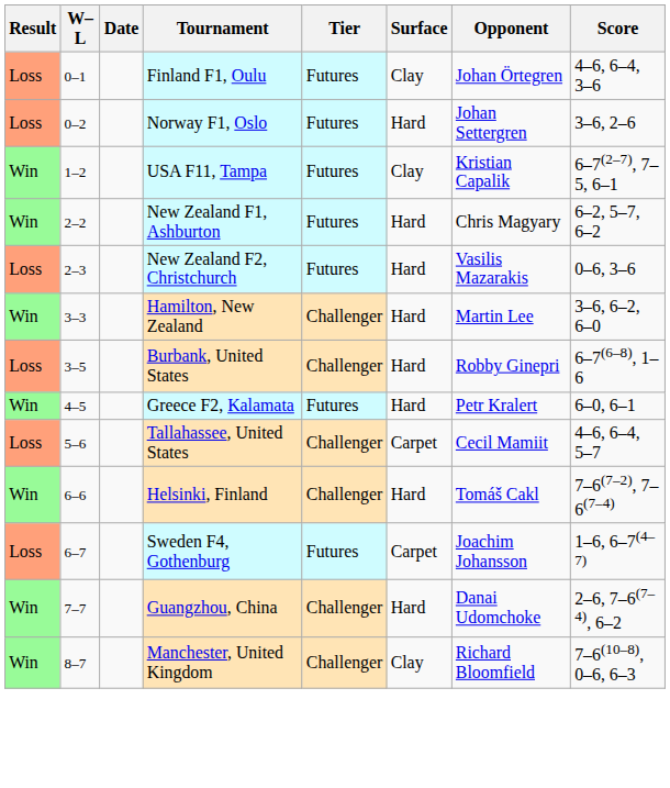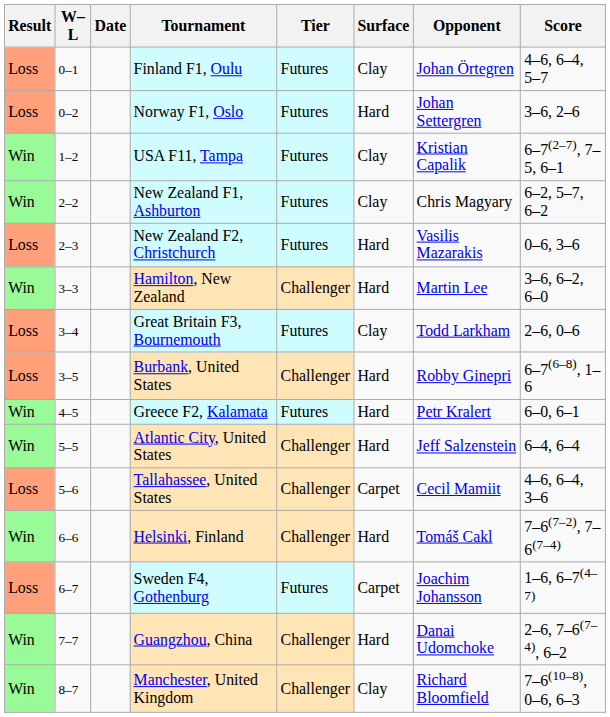 <table class="sortable wikitable">
 <tr>
 <th>Result</th>
 <th class="unsortable">W–L</th>
 <th>Date</th>
 <th>Tournament</th>
 <th>Tier</th>
 <th>Surface</th>
 <th>Opponent</th>
 <th class="unsortable">Score</th>
 </tr>
 <tr>
 <td style="background:#ffa07a;">Loss</td>
 <td><small>0–1</small></td>
 <td></td>
 <td style="background:#cffcff;">Finland F1, <a href='#'>Oulu</a></td>
 <td style="background:#cffcff;">Futures</td>
 <td>Clay</td>
 <td> <a href='#'>Johan Örtegren</a></td>
-<td>4–6, 6–4, 3–6</td>
+<td>4–6, 6–4, 5–7</td>
 </tr>
 <tr>
 <td style="background:#ffa07a;">Loss</td>
 <td><small>0–2</small></td>
 <td></td>
 <td style="background:#cffcff;">Norway F1, <a href='#'>Oslo</a></td>
 <td style="background:#cffcff;">Futures</td>
 <td>Hard</td>
 <td> <a href='#'>Johan Settergren</a></td>
 <td>3–6, 2–6</td>
 </tr>
 <tr>
 <td style="background:#98fb98;">Win</td>
 <td><small>1–2</small></td>
 <td></td>
 <td style="background:#cffcff;">USA F11, <a href='#'>Tampa</a></td>
 <td style="background:#cffcff;">Futures</td>
 <td>Clay</td>
 <td> <a href='#'>Kristian Capalik</a></td>
 <td>6–7<sup>(2–7)</sup>, 7–5, 6–1</td>
 </tr>
 <tr>
 <td style="background:#98fb98;">Win</td>
 <td><small>2–2</small></td>
 <td></td>
 <td style="background:#cffcff;">New Zealand F1, <a href='#'>Ashburton</a></td>
 <td style="background:#cffcff;">Futures</td>
-<td>Hard</td>
+<td>Clay</td>
 <td> Chris Magyary</td>
 <td>6–2, 5–7, 6–2</td>
 </tr>
 <tr>
 <td style="background:#ffa07a;">Loss</td>
 <td><small>2–3</small></td>
 <td></td>
 <td style="background:#cffcff;">New Zealand F2, <a href='#'>Christchurch</a></td>
 <td style="background:#cffcff;">Futures</td>
 <td>Hard</td>
 <td> <a href='#'>Vasilis Mazarakis</a></td>
 <td>0–6, 3–6</td>
 </tr>
 <tr>
 <td style="background:#98fb98;">Win</td>
 <td><small>3–3</small></td>
 <td></td>
 <td style="background:moccasin;"><a href='#'>Hamilton</a>, New Zealand</td>
 <td style="background:moccasin;">Challenger</td>
 <td>Hard</td>
 <td> <a href='#'>Martin Lee</a></td>
 <td>3–6, 6–2, 6–0</td>
 </tr>
 <tr>
 <td style="background:#ffa07a;">Loss</td>
+<td><small>3–4</small></td>
+<td></td>
+<td style="background:#cffcff;">Great Britain F3, <a href='#'>Bournemouth</a></td>
+<td style="background:#cffcff;">Futures</td>
+<td>Clay</td>
+<td> <a href='#'>Todd Larkham</a></td>
+<td>2–6, 0–6</td>
+</tr>
+<tr>
+<td style="background:#ffa07a;">Loss</td>
 <td><small>3–5</small></td>
 <td></td>
 <td style="background:moccasin;"><a href='#'>Burbank</a>, United States</td>
 <td style="background:moccasin;">Challenger</td>
 <td>Hard</td>
 <td> <a href='#'>Robby Ginepri</a></td>
 <td>6–7<sup>(6–8)</sup>, 1–6</td>
 </tr>
 <tr>
 <td style="background:#98fb98;">Win</td>
 <td><small>4–5</small></td>
 <td></td>
 <td style="background:#cffcff;">Greece F2, <a href='#'>Kalamata</a></td>
 <td style="background:#cffcff;">Futures</td>
 <td>Hard</td>
 <td> <a href='#'>Petr Kralert</a></td>
 <td>6–0, 6–1</td>
 </tr>
 <tr>
+<td style="background:#98fb98;">Win</td>
+<td><small>5–5</small></td>
+<td></td>
+<td style="background:moccasin;"><a href='#'>Atlantic City</a>, United States</td>
+<td style="background:moccasin;">Challenger</td>
+<td>Hard</td>
+<td> <a href='#'>Jeff Salzenstein</a></td>
+<td>6–4, 6–4</td>
+</tr>
+<tr>
 <td style="background:#ffa07a;">Loss</td>
 <td><small>5–6</small></td>
 <td></td>
 <td style="background:moccasin;"><a href='#'>Tallahassee</a>, United States</td>
 <td style="background:moccasin;">Challenger</td>
 <td>Carpet</td>
 <td> <a href='#'>Cecil Mamiit</a></td>
-<td>4–6, 6–4, 5–7</td>
+<td>4–6, 6–4, 3–6</td>
 </tr>
 <tr>
 <td style="background:#98fb98;">Win</td>
 <td><small>6–6</small></td>
 <td></td>
 <td style="background:moccasin;"><a href='#'>Helsinki</a>, Finland</td>
 <td style="background:moccasin;">Challenger</td>
 <td>Hard</td>
 <td> <a href='#'>Tomáš Cakl</a></td>
 <td>7–6<sup>(7–2)</sup>, 7–6<sup>(7–4)</sup></td>
 </tr>
 <tr>
 <td style="background:#ffa07a;">Loss</td>
 <td><small>6–7</small></td>
 <td></td>
 <td style="background:#cffcff;">Sweden F4, <a href='#'>Gothenburg</a></td>
 <td style="background:#cffcff;">Futures</td>
 <td>Carpet</td>
 <td> <a href='#'>Joachim Johansson</a></td>
 <td>1–6, 6–7<sup>(4–7)</sup></td>
 </tr>
 <tr>
 <td style="background:#98fb98;">Win</td>
 <td><small>7–7</small></td>
 <td></td>
 <td style="background:moccasin;"><a href='#'>Guangzhou</a>, China</td>
 <td style="background:moccasin;">Challenger</td>
 <td>Hard</td>
 <td> <a href='#'>Danai Udomchoke</a></td>
 <td>2–6, 7–6<sup>(7–4)</sup>, 6–2</td>
 </tr>
 <tr>
 <td style="background:#98fb98;">Win</td>
 <td><small>8–7</small></td>
 <td></td>
 <td style="background:moccasin;"><a href='#'>Manchester</a>, United Kingdom</td>
 <td style="background:moccasin;">Challenger</td>
 <td>Clay</td>
 <td> <a href='#'>Richard Bloomfield</a></td>
 <td>7–6<sup>(10–8)</sup>, 0–6, 6–3</td>
 </tr>
 </table>
